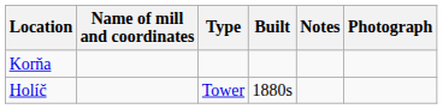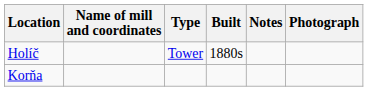 <table class="wikitable">
 <tr>
 <th>Location</th>
 <th>Name of mill<br>and coordinates</th>
 <th>Type</th>
 <th>Built</th>
 <th>Notes</th>
 <th>Photograph</th>
 </tr>
 <tr>
+<td><a href='#'>Holíč</a></td>
+<td></td>
+<td><a href='#'>Tower</a></td>
+<td>1880s</td>
+<td></td>
+<td></td>
+</tr>
+<tr>
 <td><a href='#'>Korňa</a></td>
 <td></td>
 <td></td>
 <td></td>
 <td></td>
 <td></td>
 </tr>
-<tr>
-<td><a href='#'>Holíč</a></td>
-<td></td>
-<td><a href='#'>Tower</a></td>
-<td>1880s</td>
-<td></td>
-<td></td>
-</tr>
 </table>
